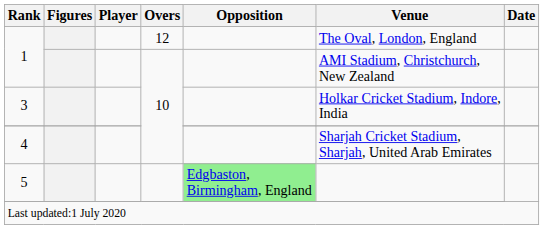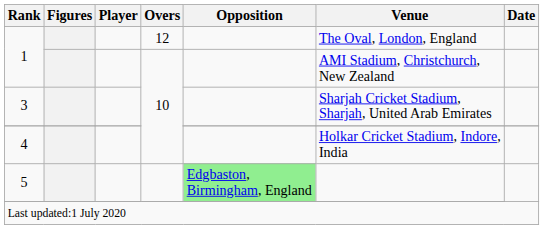 <table class="wikitable plainrowheaders sortable">
 <tr>
 <th scope=col>Rank</th>
 <th scope=col>Figures</th>
 <th scope=col>Player</th>
 <th scope=col>Overs</th>
 <th scope=col>Opposition</th>
 <th scope=col>Venue</th>
 <th scope=col>Date</th>
 </tr>
 <tr>
 <td scope=row style=text-align:center; rowspan=2>1</td>
 <th scope=row style=text-align:center;></th>
 <td></td>
 <td align=center>12</td>
 <td></td>
 <td><a href='#'>The Oval</a>, <a href='#'>London</a>, England</td>
 <td> </td>
 </tr>
 <tr>
 <th scope=row style=text-align:center;></th>
 <td></td>
 <td align=center rowspan=4>10</td>
 <td></td>
 <td><a href='#'>AMI Stadium</a>, <a href='#'>Christchurch</a>, New Zealand</td>
 <td></td>
 </tr>
 <tr>
 <td align=center>3</td>
 <th scope=row style=text-align:center;></th>
 <td></td>
 <td></td>
-<td><a href='#'>Holkar Cricket Stadium</a>, <a href='#'>Indore</a>, India</td>
+<td><a href='#'>Sharjah Cricket Stadium</a>, <a href='#'>Sharjah</a>, United Arab Emirates</td>
 <td></td>
 </tr>
 <tr>
 </tr>
 <tr>
 <td align=center>4</td>
 <th scope=row style=text-align:center;></th>
 <td></td>
 <td></td>
-<td><a href='#'>Sharjah Cricket Stadium</a>, <a href='#'>Sharjah</a>, United Arab Emirates</td>
+<td><a href='#'>Holkar Cricket Stadium</a>, <a href='#'>Indore</a>, India</td>
 <td></td>
 </tr>
 <tr>
 <td align=center>5</td>
 <th scope=row style=text-align:center;></th>
 <td></td>
 <td></td>
 <td style="background: lightgreen;"><a href='#'>Edgbaston</a>, <a href='#'>Birmingham</a>, England</td>
 <td></td>
 </tr>
 <tr>
 </tr>
 <tr class=sortbottom>
 <td colspan=7><small>Last updated:1 July 2020</small></td>
 </tr>
 </table>
